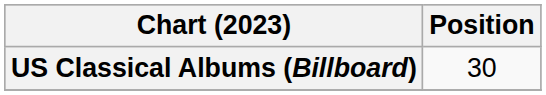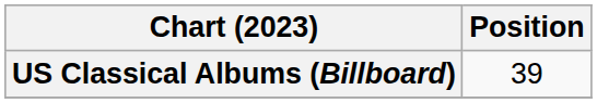 <table class="wikitable plainrowheaders sortable" style="text-align:center">
 <tr>
 <th scope="col">Chart (2023)</th>
 <th scope="col">Position</th>
 </tr>
 <tr>
 <th scope="row">US Classical Albums (<em>Billboard</em>)</th>
-<td>30</td>
+<td>39</td>
 </tr>
 <tr>
 </tr>
 </table>
